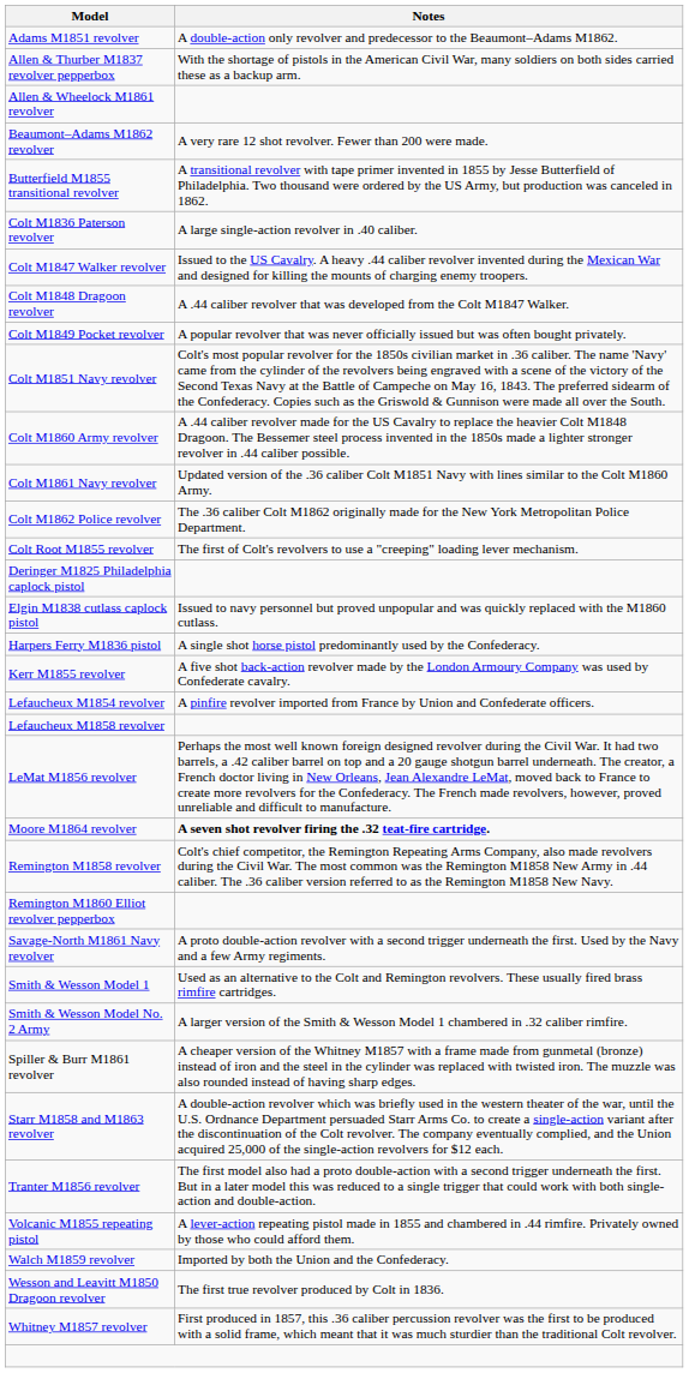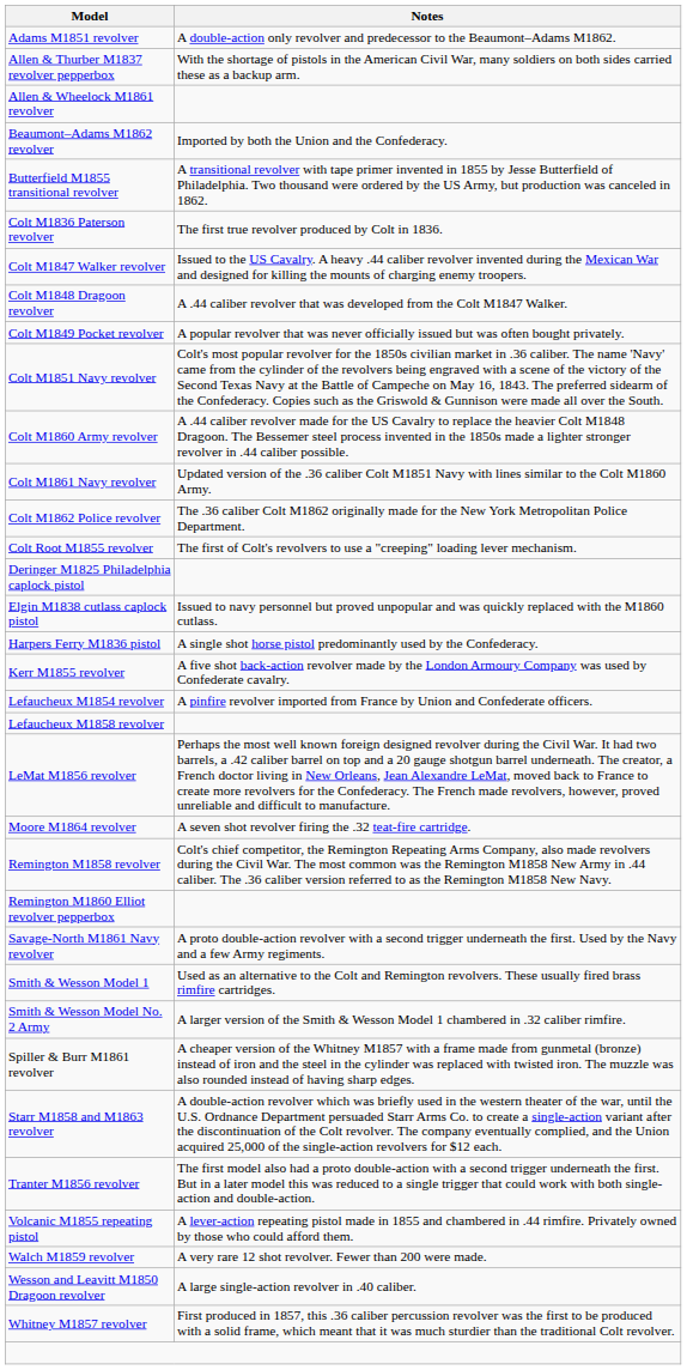 <table class="wikitable" style="width:90%;">
 <tr>
 <th style="width:25%;">Model</th>
 <th>Notes</th>
 </tr>
 <tr>
 <td><a href='#'>Adams M1851 revolver</a></td>
 <td>A <a href='#'>double-action</a> only revolver and predecessor to the Beaumont–Adams M1862.</td>
 </tr>
 <tr>
 <td><a href='#'>Allen & Thurber M1837 revolver pepperbox</a></td>
 <td>With the shortage of pistols in the American Civil War, many soldiers on both sides carried these as a backup arm.</td>
 </tr>
 <tr>
 <td><a href='#'>Allen & Wheelock M1861 revolver</a></td>
 <td></td>
 </tr>
 <tr>
 <td><a href='#'>Beaumont–Adams M1862 revolver</a></td>
-<td>A very rare 12 shot revolver. Fewer than 200 were made.</td>
+<td>Imported by both the Union and the Confederacy.</td>
 </tr>
 <tr>
 <td><a href='#'>Butterfield M1855 transitional revolver</a></td>
 <td>A <a href='#'>transitional revolver</a> with tape primer invented in 1855 by Jesse Butterfield of Philadelphia. Two thousand were ordered by the US Army, but production was canceled in 1862.</td>
 </tr>
 <tr>
 <td><a href='#'>Colt M1836 Paterson revolver</a></td>
-<td>A large single-action revolver in .40 caliber.</td>
+<td>The first true revolver produced by Colt in 1836.</td>
 </tr>
 <tr>
 <td><a href='#'>Colt M1847 Walker revolver</a></td>
 <td>Issued to the <a href='#'>US Cavalry</a>. A heavy .44 caliber revolver invented during the <a href='#'>Mexican War</a> and designed for killing the mounts of charging enemy troopers.</td>
 </tr>
 <tr>
 <td><a href='#'>Colt M1848 Dragoon revolver</a></td>
 <td>A .44 caliber revolver that was developed from the Colt M1847 Walker.</td>
 </tr>
 <tr>
 <td><a href='#'>Colt M1849 Pocket revolver</a></td>
 <td>A popular revolver that was never officially issued but was often bought privately.</td>
 </tr>
 <tr>
 <td><a href='#'>Colt M1851 Navy revolver</a></td>
 <td>Colt's most popular revolver for the 1850s civilian market in .36 caliber. The name 'Navy' came from the cylinder of the revolvers being engraved with a scene of the victory of the Second Texas Navy at the Battle of Campeche on May 16, 1843. The preferred sidearm of the Confederacy. Copies such as the Griswold & Gunnison were made all over the South.</td>
 </tr>
 <tr>
 <td><a href='#'>Colt M1860 Army revolver</a></td>
 <td>A .44 caliber revolver made for the US Cavalry to replace the heavier Colt M1848 Dragoon. The Bessemer steel process invented in the 1850s made a lighter stronger revolver in .44 caliber possible.</td>
 </tr>
 <tr>
 <td><a href='#'>Colt M1861 Navy revolver</a></td>
 <td>Updated version of the .36 caliber Colt M1851 Navy with lines similar to the Colt M1860 Army.</td>
 </tr>
 <tr>
 <td><a href='#'>Colt M1862 Police revolver</a></td>
 <td>The .36 caliber Colt M1862 originally made for the New York Metropolitan Police Department.</td>
 </tr>
 <tr>
 <td><a href='#'>Colt Root M1855 revolver</a></td>
 <td>The first of Colt's revolvers to use a "creeping" loading lever mechanism.</td>
 </tr>
 <tr>
 <td><a href='#'>Deringer M1825 Philadelphia caplock pistol</a></td>
 <td></td>
 </tr>
 <tr>
 <td><a href='#'>Elgin M1838 cutlass caplock pistol</a></td>
 <td>Issued to navy personnel but proved unpopular and was quickly replaced with the M1860 cutlass.</td>
 </tr>
 <tr>
 <td><a href='#'>Harpers Ferry M1836 pistol</a></td>
 <td>A single shot <a href='#'>horse pistol</a> predominantly used by the Confederacy.</td>
 </tr>
 <tr>
 <td><a href='#'>Kerr M1855 revolver</a></td>
 <td>A five shot <a href='#'>back-action</a> revolver made by the <a href='#'>London Armoury Company</a> was used by Confederate cavalry.</td>
 </tr>
 <tr>
 <td><a href='#'>Lefaucheux M1854 revolver</a></td>
 <td>A <a href='#'>pinfire</a> revolver imported from France by Union and Confederate officers.</td>
 </tr>
 <tr>
 <td><a href='#'>Lefaucheux M1858 revolver</a></td>
 <td></td>
 </tr>
 <tr>
 <td><a href='#'>LeMat M1856 revolver</a></td>
 <td>Perhaps the most well known foreign designed revolver during the Civil War. It had two barrels, a .42 caliber barrel on top and a 20 gauge shotgun barrel underneath. The creator, a French doctor living in <a href='#'>New Orleans</a>, <a href='#'>Jean Alexandre LeMat</a>, moved back to France to create more revolvers for the Confederacy. The French made revolvers, however, proved unreliable and difficult to manufacture.</td>
 </tr>
 <tr>
 <td><a href='#'>Moore M1864 revolver</a></td>
-<td><strong>A seven shot revolver firing the .32 <a href='#'>teat-fire cartridge</a>.</strong></td>
+<td>A seven shot revolver firing the .32 <a href='#'>teat-fire cartridge</a>.</td>
 </tr>
 <tr>
 <td><a href='#'>Remington M1858 revolver</a></td>
 <td>Colt's chief competitor, the Remington Repeating Arms Company, also made revolvers during the Civil War. The most common was the Remington M1858 New Army in .44 caliber. The .36 caliber version referred to as the Remington M1858 New Navy.</td>
 </tr>
 <tr>
 <td><a href='#'>Remington M1860 Elliot revolver pepperbox</a></td>
 <td></td>
 </tr>
 <tr>
 <td><a href='#'>Savage-North M1861 Navy revolver</a></td>
 <td>A proto double-action revolver with a second trigger underneath the first. Used by the Navy and a few Army regiments.</td>
 </tr>
 <tr>
 <td><a href='#'>Smith & Wesson Model 1</a></td>
 <td>Used as an alternative to the Colt and Remington revolvers. These usually fired brass <a href='#'>rimfire</a> cartridges.</td>
 </tr>
 <tr>
 <td><a href='#'>Smith & Wesson Model No. 2 Army</a></td>
 <td>A larger version of the Smith & Wesson Model 1 chambered in .32 caliber rimfire.</td>
 </tr>
 <tr>
 <td>Spiller & Burr M1861 revolver</td>
 <td>A cheaper version of the Whitney M1857 with a frame made from gunmetal (bronze) instead of iron and the steel in the cylinder was replaced with twisted iron. The muzzle was also rounded instead of having sharp edges.</td>
 </tr>
 <tr>
 <td><a href='#'>Starr M1858 and M1863 revolver</a></td>
 <td>A double-action revolver which was briefly used in the western theater of the war, until the U.S. Ordnance Department persuaded Starr Arms Co. to create a <a href='#'>single-action</a> variant after the discontinuation of the Colt revolver. The company eventually complied, and the Union acquired 25,000 of the single-action revolvers for $12 each.</td>
 </tr>
 <tr>
 <td><a href='#'>Tranter M1856 revolver</a></td>
 <td>The first model also had a proto double-action with a second trigger underneath the first. But in a later model this was reduced to a single trigger that could work with both single-action and double-action.</td>
 </tr>
 <tr>
 <td><a href='#'>Volcanic M1855 repeating pistol</a></td>
 <td>A <a href='#'>lever-action</a> repeating pistol made in 1855 and chambered in .44 rimfire. Privately owned by those who could afford them.</td>
 </tr>
 <tr>
 <td><a href='#'>Walch M1859 revolver</a></td>
-<td>Imported by both the Union and the Confederacy.</td>
+<td>A very rare 12 shot revolver. Fewer than 200 were made.</td>
 </tr>
 <tr>
 <td><a href='#'>Wesson and Leavitt M1850 Dragoon revolver</a></td>
-<td>The first true revolver produced by Colt in 1836.</td>
+<td>A large single-action revolver in .40 caliber.</td>
 </tr>
 <tr>
 <td><a href='#'>Whitney M1857 revolver</a></td>
 <td>First produced in 1857, this .36 caliber percussion revolver was the first to be produced with a solid frame, which meant that it was much sturdier than the traditional Colt revolver.</td>
 </tr>
 <tr>
 <td colspan="5" style="text-align:center;"><br></td>
 </tr>
 </table>
